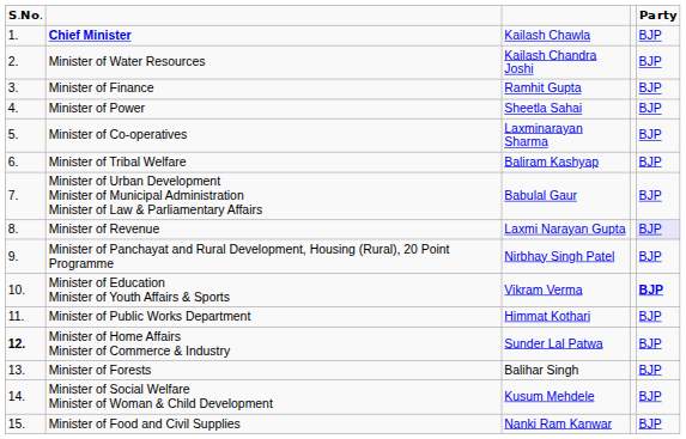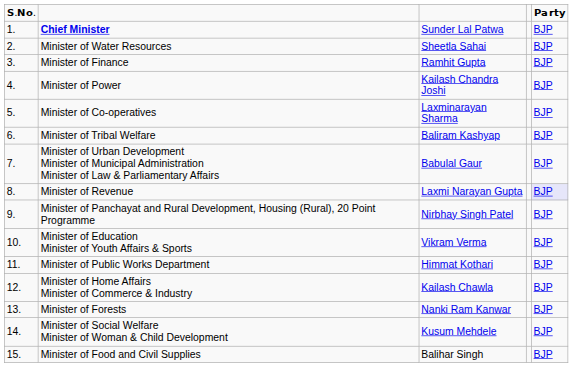 <table class="wikitable">
 <tr>
 <td>𝗦.𝗡𝗼.</td>
 <td></td>
 <td></td>
 <td></td>
 <td>𝗣𝗮𝗿𝘁𝘆</td>
 </tr>
 <tr>
 <td>1.</td>
 <td><a href='#'><strong>Chief Minister</strong></a></td>
-<td><a href='#'>Kailash Chawla</a></td>
+<td><a href='#'>Sunder Lal Patwa</a></td>
 <td></td>
 <td><a href='#'>BJP</a></td>
 </tr>
 <tr>
 <td>2.</td>
 <td>Minister of Water Resources</td>
-<td><a href='#'>Kailash Chandra Joshi</a></td>
+<td><a href='#'>Sheetla Sahai</a></td>
 <td></td>
 <td><a href='#'>BJP</a></td>
 </tr>
 <tr>
 <td>3.</td>
 <td>Minister of Finance</td>
 <td><a href='#'>Ramhit Gupta</a></td>
 <td></td>
 <td><a href='#'>BJP</a></td>
 </tr>
 <tr>
 <td>4.</td>
 <td>Minister of Power</td>
-<td><a href='#'>Sheetla Sahai</a></td>
+<td><a href='#'>Kailash Chandra Joshi</a></td>
 <td></td>
 <td><a href='#'>BJP</a></td>
 </tr>
 <tr>
 <td>5.</td>
 <td>Minister of Co-operatives</td>
 <td><a href='#'>Laxminarayan Sharma</a></td>
 <td></td>
 <td><a href='#'>BJP</a></td>
 </tr>
 <tr>
 <td>6.</td>
 <td>Minister of Tribal Welfare</td>
 <td><a href='#'>Baliram Kashyap</a></td>
 <td></td>
 <td><a href='#'>BJP</a></td>
 </tr>
 <tr>
 <td>7.</td>
 <td>Minister of Urban Development<br>Minister of Municipal Administration<br>Minister of Law & Parliamentary Affairs</td>
 <td><a href='#'>Babulal Gaur</a></td>
 <td></td>
 <td><a href='#'>BJP</a></td>
 </tr>
 <tr>
 <td>8.</td>
 <td>Minister of Revenue</td>
 <td><a href='#'>Laxmi Narayan Gupta</a></td>
 <td></td>
 <td style="background: lavender;"><a href='#'>BJP</a></td>
 </tr>
 <tr>
 <td>9.</td>
 <td>Minister of Panchayat and Rural Development, Housing (Rural), 20 Point Programme</td>
 <td><a href='#'>Nirbhay Singh Patel</a></td>
 <td></td>
 <td><a href='#'>BJP</a></td>
 </tr>
 <tr>
 <td>10.</td>
 <td>Minister of Education<br>Minister of Youth Affairs & Sports</td>
 <td><a href='#'>Vikram Verma</a></td>
 <td></td>
-<td><strong><a href='#'>BJP</a></strong></td>
+<td><a href='#'>BJP</a></td>
 </tr>
 <tr>
 <td>11.</td>
 <td>Minister of Public Works Department</td>
 <td><a href='#'>Himmat Kothari</a></td>
 <td></td>
 <td><a href='#'>BJP</a></td>
 </tr>
 <tr>
-<td><strong>12.</strong></td>
+<td>12.</td>
 <td>Minister of Home Affairs<br>Minister of Commerce & Industry</td>
-<td><a href='#'>Sunder Lal Patwa</a></td>
+<td><a href='#'>Kailash Chawla</a></td>
 <td></td>
 <td><a href='#'>BJP</a></td>
 </tr>
 <tr>
 <td>13.</td>
 <td>Minister of Forests</td>
-<td>Balihar Singh</td>
+<td><a href='#'>Nanki Ram Kanwar</a></td>
 <td></td>
 <td><a href='#'>BJP</a></td>
 </tr>
 <tr>
 <td>14.</td>
 <td>Minister of Social Welfare<br>Minister of Woman & Child Development</td>
 <td><a href='#'>Kusum Mehdele</a></td>
 <td></td>
 <td><a href='#'>BJP</a></td>
 </tr>
 <tr>
 <td>15.</td>
 <td>Minister of Food and Civil Supplies</td>
-<td><a href='#'>Nanki Ram Kanwar</a></td>
+<td>Balihar Singh</td>
 <td></td>
 <td><a href='#'>BJP</a></td>
 </tr>
 </table>
